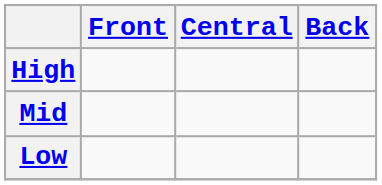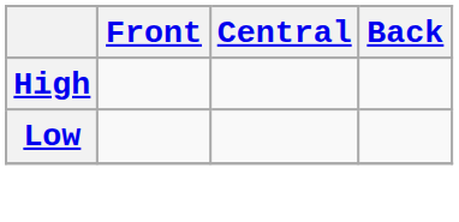 <table class="wikitable" style="text-align: center;">
 <tr>
 <th></th>
 <th><a href='#'>Front</a></th>
 <th><a href='#'>Central</a></th>
 <th><a href='#'>Back</a></th>
 </tr>
 <tr>
 <th><a href='#'>High</a></th>
 <td> </td>
 <td></td>
 <td> </td>
 </tr>
 <tr>
-<th><a href='#'>Mid</a></th>
-<td> </td>
-<td></td>
-<td> </td>
-</tr>
-<tr>
 <th><a href='#'>Low</a></th>
 <td></td>
 <td> </td>
 <td></td>
 </tr>
 <tr>
 </tr>
 </table>
